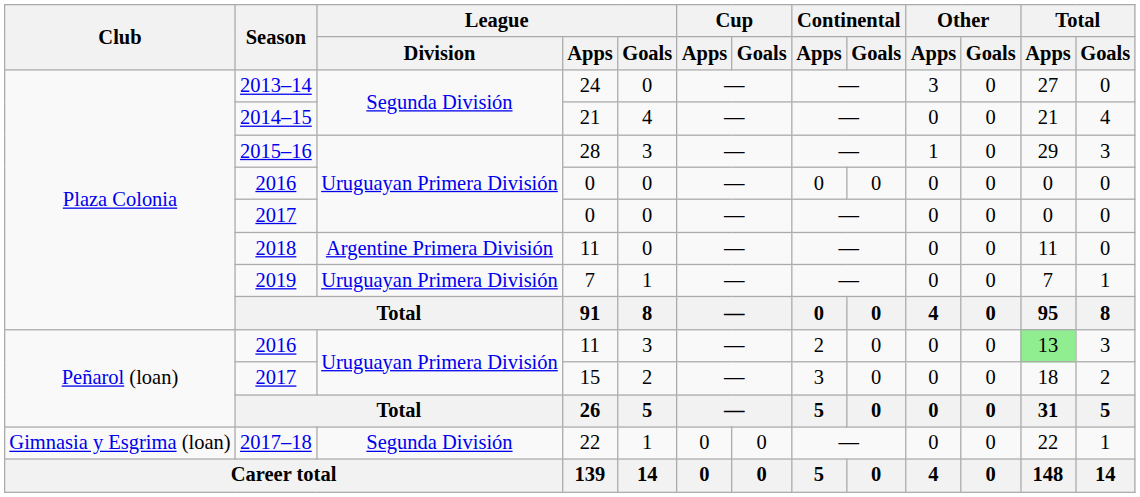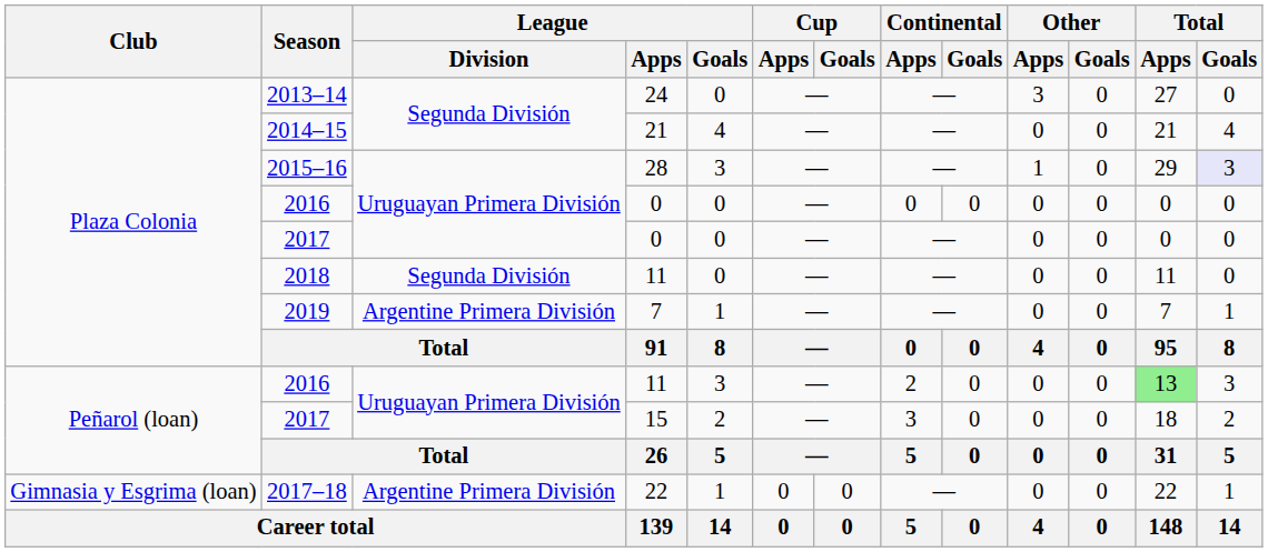 <table class="wikitable" style="text-align:center">
 <tr>
 <th rowspan="2">Club</th>
 <th rowspan="2">Season</th>
 <th colspan="3">League</th>
 <th colspan="2">Cup</th>
 <th colspan="2">Continental</th>
 <th colspan="2">Other</th>
 <th colspan="2">Total</th>
 </tr>
 <tr>
 <th>Division</th>
 <th>Apps</th>
 <th>Goals</th>
 <th>Apps</th>
 <th>Goals</th>
 <th>Apps</th>
 <th>Goals</th>
 <th>Apps</th>
 <th>Goals</th>
 <th>Apps</th>
 <th>Goals</th>
 </tr>
 <tr>
 <td rowspan="8"><a href='#'>Plaza Colonia</a></td>
 <td><a href='#'>2013–14</a></td>
 <td rowspan="2"><a href='#'>Segunda División</a></td>
 <td>24</td>
 <td>0</td>
 <td colspan="2">—</td>
 <td colspan="2">—</td>
 <td>3</td>
 <td>0</td>
 <td>27</td>
 <td>0</td>
 </tr>
 <tr>
 <td><a href='#'>2014–15</a></td>
 <td>21</td>
 <td>4</td>
 <td colspan="2">—</td>
 <td colspan="2">—</td>
 <td>0</td>
 <td>0</td>
 <td>21</td>
 <td>4</td>
 </tr>
 <tr>
 <td><a href='#'>2015–16</a></td>
 <td rowspan="3"><a href='#'>Uruguayan Primera División</a></td>
 <td>28</td>
 <td>3</td>
 <td colspan="2">—</td>
 <td colspan="2">—</td>
 <td>1</td>
 <td>0</td>
 <td>29</td>
-<td>3</td>
+<td style="background: lavender;">3</td>
 </tr>
 <tr>
 <td><a href='#'>2016</a></td>
 <td>0</td>
 <td>0</td>
 <td colspan="2">—</td>
 <td>0</td>
 <td>0</td>
 <td>0</td>
 <td>0</td>
 <td>0</td>
 <td>0</td>
 </tr>
 <tr>
 <td><a href='#'>2017</a></td>
 <td>0</td>
 <td>0</td>
 <td colspan="2">—</td>
 <td colspan="2">—</td>
 <td>0</td>
 <td>0</td>
 <td>0</td>
 <td>0</td>
 </tr>
 <tr>
 <td><a href='#'>2018</a></td>
-<td rowspan="1"><a href='#'>Argentine Primera División</a></td>
+<td rowspan="1"><a href='#'>Segunda División</a></td>
 <td>11</td>
 <td>0</td>
 <td colspan="2">—</td>
 <td colspan="2">—</td>
 <td>0</td>
 <td>0</td>
 <td>11</td>
 <td>0</td>
 </tr>
 <tr>
 <td><a href='#'>2019</a></td>
-<td rowspan="1"><a href='#'>Uruguayan Primera División</a></td>
+<td rowspan="1"><a href='#'>Argentine Primera División</a></td>
 <td>7</td>
 <td>1</td>
 <td colspan="2">—</td>
 <td colspan="2">—</td>
 <td>0</td>
 <td>0</td>
 <td>7</td>
 <td>1</td>
 </tr>
 <tr>
 <th colspan="2">Total</th>
 <th>91</th>
 <th>8</th>
 <th colspan="2">—</th>
 <th>0</th>
 <th>0</th>
 <th>4</th>
 <th>0</th>
 <th>95</th>
 <th>8</th>
 </tr>
 <tr>
 <td rowspan="3"><a href='#'>Peñarol</a> (loan)</td>
 <td><a href='#'>2016</a></td>
 <td rowspan="2"><a href='#'>Uruguayan Primera División</a></td>
 <td>11</td>
 <td>3</td>
 <td colspan="2">—</td>
 <td>2</td>
 <td>0</td>
 <td>0</td>
 <td>0</td>
 <td style="background: lightgreen;">13</td>
 <td>3</td>
 </tr>
 <tr>
 <td><a href='#'>2017</a></td>
 <td>15</td>
 <td>2</td>
 <td colspan="2">—</td>
 <td>3</td>
 <td>0</td>
 <td>0</td>
 <td>0</td>
 <td>18</td>
 <td>2</td>
 </tr>
 <tr>
 <th colspan="2">Total</th>
 <th>26</th>
 <th>5</th>
 <th colspan="2">—</th>
 <th>5</th>
 <th>0</th>
 <th>0</th>
 <th>0</th>
 <th>31</th>
 <th>5</th>
 </tr>
 <tr>
 <td rowspan="1"><a href='#'>Gimnasia y Esgrima</a> (loan)</td>
 <td><a href='#'>2017–18</a></td>
-<td rowspan="1"><a href='#'>Segunda División</a></td>
+<td rowspan="1"><a href='#'>Argentine Primera División</a></td>
 <td>22</td>
 <td>1</td>
 <td>0</td>
 <td>0</td>
 <td colspan="2">—</td>
 <td>0</td>
 <td>0</td>
 <td>22</td>
 <td>1</td>
 </tr>
 <tr>
 <th colspan="3">Career total</th>
 <th>139</th>
 <th>14</th>
 <th>0</th>
 <th>0</th>
 <th>5</th>
 <th>0</th>
 <th>4</th>
 <th>0</th>
 <th>148</th>
 <th>14</th>
 </tr>
 </table>
